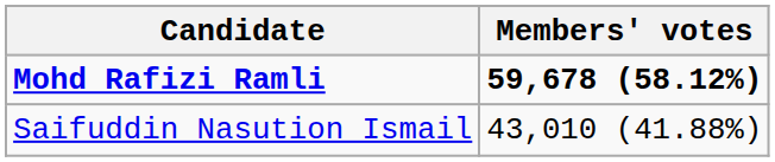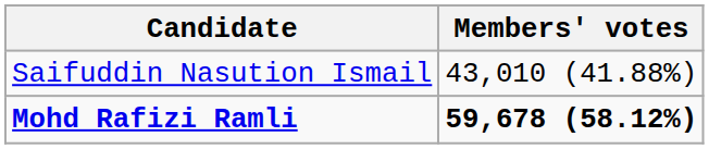 <table class=wikitable style=text-align:center>
 <tr>
 <th>Candidate</th>
 <th>Members' votes</th>
 </tr>
 <tr>
+<td align=left><a href='#'>Saifuddin Nasution Ismail</a></td>
+<td>43,010 (41.88%)</td>
+</tr>
+<tr>
 <td align=left><strong><a href='#'>Mohd Rafizi Ramli</a></strong></td>
 <td><strong>59,678 (58.12%)</strong></td>
 </tr>
-<tr>
-<td align=left><a href='#'>Saifuddin Nasution Ismail</a></td>
-<td>43,010 (41.88%)</td>
-</tr>
 </table>
